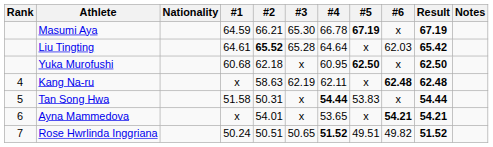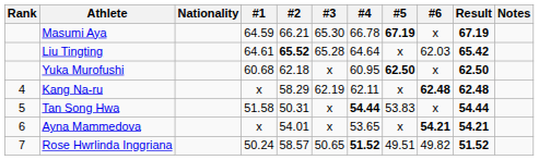 <table class="wikitable sortable" style="text-align:center">
 <tr>
 <th>Rank</th>
 <th>Athlete</th>
 <th>Nationality</th>
 <th>#1</th>
 <th>#2</th>
 <th>#3</th>
 <th>#4</th>
 <th>#5</th>
 <th>#6</th>
 <th>Result</th>
 <th>Notes</th>
 </tr>
 <tr>
 <td></td>
 <td align="left"><a href='#'>Masumi Aya</a></td>
 <td align=left></td>
 <td>64.59</td>
 <td>66.21</td>
 <td>65.30</td>
 <td>66.78</td>
 <td><strong>67.19</strong></td>
 <td>x</td>
 <td><strong>67.19</strong></td>
 <td></td>
 </tr>
 <tr>
 <td></td>
 <td align="left"><a href='#'>Liu Tingting</a></td>
 <td align=left></td>
 <td>64.61</td>
 <td><strong>65.52</strong></td>
 <td>65.28</td>
 <td>64.64</td>
 <td>x</td>
 <td>62.03</td>
 <td><strong>65.42</strong></td>
 <td></td>
 </tr>
 <tr>
 <td></td>
 <td align="left"><a href='#'>Yuka Murofushi</a></td>
 <td align=left></td>
 <td>60.68</td>
 <td>62.18</td>
 <td>x</td>
 <td>60.95</td>
 <td><strong>62.50</strong></td>
 <td>x</td>
 <td><strong>62.50</strong></td>
 <td></td>
 </tr>
 <tr>
 <td>4</td>
 <td align="left"><a href='#'>Kang Na-ru</a></td>
 <td align=left></td>
 <td>x</td>
-<td>58.63</td>
+<td>58.29</td>
 <td>62.19</td>
 <td>62.11</td>
 <td>x</td>
 <td><strong>62.48</strong></td>
 <td><strong>62.48</strong></td>
 <td></td>
 </tr>
 <tr>
 <td>5</td>
 <td align="left"><a href='#'>Tan Song Hwa</a></td>
 <td align=left></td>
 <td>51.58</td>
 <td>50.31</td>
 <td>x</td>
 <td><strong>54.44</strong></td>
 <td>53.83</td>
 <td>x</td>
 <td><strong>54.44</strong></td>
 <td></td>
 </tr>
 <tr>
 <td>6</td>
 <td align="left"><a href='#'>Ayna Mammedova</a></td>
 <td align=left></td>
 <td>x</td>
 <td>54.01</td>
 <td>x</td>
 <td>53.65</td>
 <td>x</td>
 <td><strong>54.21</strong></td>
 <td><strong>54.21</strong></td>
 <td></td>
 </tr>
 <tr>
 <td>7</td>
 <td align="left"><a href='#'>Rose Hwrlinda Inggriana</a></td>
 <td align=left></td>
 <td>50.24</td>
-<td>50.51</td>
+<td>58.57</td>
 <td>50.65</td>
 <td><strong>51.52</strong></td>
 <td>49.51</td>
 <td>49.82</td>
 <td><strong>51.52</strong></td>
 <td></td>
 </tr>
 </table>
